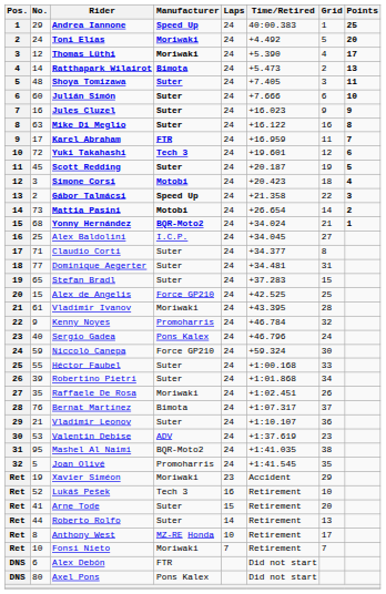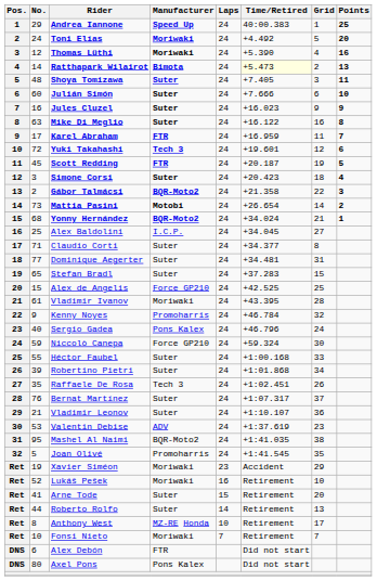 <table class="wikitable" style="font-size: 95%;">
 <tr>
 <th>Pos.</th>
 <th>No.</th>
 <th>Rider</th>
 <th>Manufacturer</th>
 <th>Laps</th>
 <th>Time/Retired</th>
 <th>Grid</th>
 <th>Points</th>
 </tr>
 <tr>
 <th>1</th>
 <td>29</td>
 <td> <strong><a href='#'>Andrea Iannone</a></strong></td>
 <td><strong><a href='#'>Speed Up</a></strong></td>
 <td>24</td>
 <td>40:00.383</td>
 <td>1</td>
 <td><strong>25</strong></td>
 </tr>
 <tr>
 <th>2</th>
 <td>24</td>
 <td> <strong><a href='#'>Toni Elías</a></strong></td>
 <td><strong><a href='#'>Moriwaki</a></strong></td>
 <td>24</td>
 <td>+4.492</td>
 <td>5</td>
 <td><strong>20</strong></td>
 </tr>
 <tr>
 <th>3</th>
 <td>12</td>
 <td> <strong><a href='#'>Thomas Lüthi</a></strong></td>
 <td><strong>Moriwaki</strong></td>
 <td>24</td>
 <td>+5.390</td>
 <td>4</td>
-<td><strong>17</strong></td>
+<td><strong>16</strong></td>
 </tr>
 <tr>
 <th>4</th>
 <td>14</td>
 <td> <strong><a href='#'>Ratthapark Wilairot</a></strong></td>
 <td><strong><a href='#'>Bimota</a></strong></td>
 <td>24</td>
-<td>+5.473</td>
+<td style="background: lightyellow;">+5.473</td>
 <td>2</td>
 <td><strong>13</strong></td>
 </tr>
 <tr>
 <th>5</th>
 <td>48</td>
 <td> <strong><a href='#'>Shoya Tomizawa</a></strong></td>
 <td><strong><a href='#'>Suter</a></strong></td>
 <td>24</td>
 <td>+7.405</td>
 <td>3</td>
 <td><strong>11</strong></td>
 </tr>
 <tr>
 <th>6</th>
 <td>60</td>
 <td> <strong><a href='#'>Julián Simón</a></strong></td>
 <td><strong>Suter</strong></td>
 <td>24</td>
 <td>+7.666</td>
 <td>6</td>
 <td><strong>10</strong></td>
 </tr>
 <tr>
 <th>7</th>
 <td>16</td>
 <td> <strong><a href='#'>Jules Cluzel</a></strong></td>
 <td><strong>Suter</strong></td>
 <td>24</td>
 <td>+16.023</td>
 <td>9</td>
 <td><strong>9</strong></td>
 </tr>
 <tr>
 <th>8</th>
 <td>63</td>
 <td> <strong><a href='#'>Mike Di Meglio</a></strong></td>
 <td><strong>Suter</strong></td>
 <td>24</td>
 <td>+16.122</td>
 <td>16</td>
 <td><strong>8</strong></td>
 </tr>
 <tr>
 <th>9</th>
 <td>17</td>
 <td> <strong><a href='#'>Karel Abraham</a></strong></td>
 <td><strong><a href='#'>FTR</a></strong></td>
 <td>24</td>
 <td>+16.959</td>
 <td>11</td>
 <td><strong>7</strong></td>
 </tr>
 <tr>
 <th>10</th>
 <td>72</td>
 <td> <strong><a href='#'>Yuki Takahashi</a></strong></td>
 <td><strong><a href='#'>Tech 3</a></strong></td>
 <td>24</td>
 <td>+19.601</td>
 <td>12</td>
 <td><strong>6</strong></td>
 </tr>
 <tr>
 <th>11</th>
 <td>45</td>
 <td> <strong><a href='#'>Scott Redding</a></strong></td>
-<td><strong>Suter</strong></td>
+<td><strong><a href='#'>FTR</a></strong></td>
 <td>24</td>
 <td>+20.187</td>
 <td>19</td>
 <td><strong>5</strong></td>
 </tr>
 <tr>
 <th>12</th>
 <td>3</td>
 <td> <strong><a href='#'>Simone Corsi</a></strong></td>
-<td><strong><a href='#'>Motobi</a></strong></td>
+<td><strong>Suter</strong></td>
 <td>24</td>
 <td>+20.423</td>
 <td>18</td>
 <td><strong>4</strong></td>
 </tr>
 <tr>
 <th>13</th>
 <td>2</td>
 <td> <strong><a href='#'>Gábor Talmácsi</a></strong></td>
-<td><strong>Speed Up</strong></td>
+<td><strong><a href='#'>BQR-Moto2</a></strong></td>
 <td>24</td>
 <td>+21.358</td>
 <td>22</td>
 <td><strong>3</strong></td>
 </tr>
 <tr>
 <th>14</th>
 <td>73</td>
 <td> <strong><a href='#'>Mattia Pasini</a></strong></td>
 <td><strong>Motobi</strong></td>
 <td>24</td>
 <td>+26.654</td>
 <td>14</td>
 <td><strong>2</strong></td>
 </tr>
 <tr>
 <th>15</th>
 <td>68</td>
 <td> <strong><a href='#'>Yonny Hernández</a></strong></td>
 <td><strong><a href='#'>BQR-Moto2</a></strong></td>
 <td>24</td>
 <td>+34.024</td>
 <td>21</td>
 <td><strong>1</strong></td>
 </tr>
 <tr>
 <th>16</th>
 <td>25</td>
 <td> <a href='#'>Alex Baldolini</a></td>
 <td><a href='#'>I.C.P.</a></td>
 <td>24</td>
 <td>+34.045</td>
 <td>27</td>
 <td></td>
 </tr>
 <tr>
 <th>17</th>
 <td>71</td>
 <td> <a href='#'>Claudio Corti</a></td>
 <td>Suter</td>
 <td>24</td>
 <td>+34.377</td>
 <td>8</td>
 <td></td>
 </tr>
 <tr>
 <th>18</th>
 <td>77</td>
 <td> <a href='#'>Dominique Aegerter</a></td>
 <td>Suter</td>
 <td>24</td>
 <td>+34.481</td>
 <td>31</td>
 <td></td>
 </tr>
 <tr>
 <th>19</th>
 <td>65</td>
 <td> <a href='#'>Stefan Bradl</a></td>
 <td>Suter</td>
 <td>24</td>
 <td>+37.283</td>
 <td>15</td>
 <td></td>
 </tr>
 <tr>
 <th>20</th>
 <td>15</td>
 <td> <a href='#'>Alex de Angelis</a></td>
 <td><a href='#'>Force GP210</a></td>
 <td>24</td>
 <td>+42.525</td>
 <td>25</td>
 <td></td>
 </tr>
 <tr>
 <th>21</th>
 <td>61</td>
 <td> <a href='#'>Vladimir Ivanov</a></td>
 <td>Moriwaki</td>
 <td>24</td>
 <td>+43.395</td>
 <td>28</td>
 <td></td>
 </tr>
 <tr>
 <th>22</th>
 <td>9</td>
 <td> <a href='#'>Kenny Noyes</a></td>
 <td><a href='#'>Promoharris</a></td>
 <td>24</td>
 <td>+46.784</td>
 <td>32</td>
 <td></td>
 </tr>
 <tr>
 <th>23</th>
 <td>40</td>
 <td> <a href='#'>Sergio Gadea</a></td>
 <td><a href='#'>Pons Kalex</a></td>
 <td>24</td>
 <td>+46.796</td>
 <td>24</td>
 <td></td>
 </tr>
 <tr>
 <th>24</th>
 <td>59</td>
 <td> <a href='#'>Niccolò Canepa</a></td>
 <td>Force GP210</td>
 <td>24</td>
 <td>+59.324</td>
 <td>30</td>
 <td></td>
 </tr>
 <tr>
 <th>25</th>
 <td>55</td>
 <td> <a href='#'>Héctor Faubel</a></td>
 <td>Suter</td>
 <td>24</td>
 <td>+1:00.168</td>
 <td>33</td>
 <td></td>
 </tr>
 <tr>
 <th>26</th>
 <td>39</td>
 <td> <a href='#'>Robertino Pietri</a></td>
 <td>Suter</td>
 <td>24</td>
 <td>+1:01.868</td>
 <td>34</td>
 <td></td>
 </tr>
 <tr>
 <th>27</th>
 <td>35</td>
 <td> <a href='#'>Raffaele De Rosa</a></td>
-<td>Moriwaki</td>
+<td>Tech 3</td>
 <td>24</td>
 <td>+1:02.451</td>
 <td>26</td>
 <td></td>
 </tr>
 <tr>
 <th>28</th>
 <td>76</td>
 <td> <a href='#'>Bernat Martínez</a></td>
-<td>Bimota</td>
+<td>Suter</td>
 <td>24</td>
 <td>+1:07.317</td>
 <td>37</td>
 <td></td>
 </tr>
 <tr>
 <th>29</th>
 <td>21</td>
 <td> <a href='#'>Vladimir Leonov</a></td>
 <td>Suter</td>
 <td>24</td>
 <td>+1:10.107</td>
 <td>36</td>
 <td></td>
 </tr>
 <tr>
 <th>30</th>
 <td>53</td>
 <td> <a href='#'>Valentin Debise</a></td>
 <td><a href='#'>ADV</a></td>
 <td>24</td>
 <td>+1:37.619</td>
 <td>23</td>
 <td></td>
 </tr>
 <tr>
 <th>31</th>
 <td>95</td>
 <td> <a href='#'>Mashel Al Naimi</a></td>
 <td>BQR-Moto2</td>
 <td>24</td>
 <td>+1:41.035</td>
 <td>38</td>
 <td></td>
 </tr>
 <tr>
 <th>32</th>
 <td>5</td>
 <td> <a href='#'>Joan Olivé</a></td>
 <td>Promoharris</td>
 <td>24</td>
 <td>+1:41.545</td>
 <td>35</td>
 <td></td>
 </tr>
 <tr>
 <th>Ret</th>
 <td>19</td>
 <td> <a href='#'>Xavier Siméon</a></td>
 <td>Moriwaki</td>
 <td>23</td>
 <td>Accident</td>
 <td>29</td>
 <td></td>
 </tr>
 <tr>
 <th>Ret</th>
 <td>52</td>
 <td> <a href='#'>Lukáš Pešek</a></td>
-<td>Tech 3</td>
+<td>Moriwaki</td>
 <td>16</td>
 <td>Retirement</td>
 <td>10</td>
 <td></td>
 </tr>
 <tr>
 <th>Ret</th>
 <td>41</td>
 <td> <a href='#'>Arne Tode</a></td>
 <td>Suter</td>
 <td>15</td>
 <td>Retirement</td>
 <td>20</td>
 <td></td>
 </tr>
 <tr>
 <th>Ret</th>
 <td>44</td>
 <td> <a href='#'>Roberto Rolfo</a></td>
 <td>Suter</td>
 <td>14</td>
 <td>Retirement</td>
 <td>13</td>
 <td></td>
 </tr>
 <tr>
 <th>Ret</th>
 <td>8</td>
 <td> <a href='#'>Anthony West</a></td>
 <td><a href='#'>MZ-RE</a> <a href='#'>Honda</a></td>
 <td>10</td>
 <td>Retirement</td>
 <td>17</td>
 <td></td>
 </tr>
 <tr>
 <th>Ret</th>
 <td>10</td>
 <td> <a href='#'>Fonsi Nieto</a></td>
 <td>Moriwaki</td>
 <td>7</td>
 <td>Retirement</td>
 <td>7</td>
 <td></td>
 </tr>
 <tr>
 <th>DNS</th>
 <td>6</td>
 <td> <a href='#'>Alex Debón</a></td>
 <td>FTR</td>
 <td></td>
 <td>Did not start</td>
 <td></td>
 <td></td>
 </tr>
 <tr>
 <th>DNS</th>
 <td>80</td>
 <td> <a href='#'>Axel Pons</a></td>
 <td>Pons Kalex</td>
 <td></td>
 <td>Did not start</td>
 <td></td>
 <td></td>
 </tr>
 <tr>
 <th colspan=8></th>
 </tr>
 <tr>
 </tr>
 </table>
